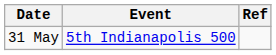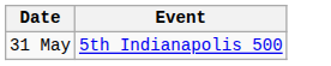 <table class="wikitable" style="font-size: 85%">
 <tr>
 <th>Date</th>
 <th>Event</th>
-<th>Ref</th>
 </tr>
 <tr>
 <td>31 May</td>
 <td><a href='#'>5th Indianapolis 500</a></td>
-<td></td>
 </tr>
 </table>
